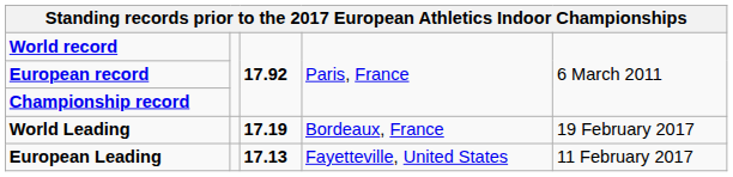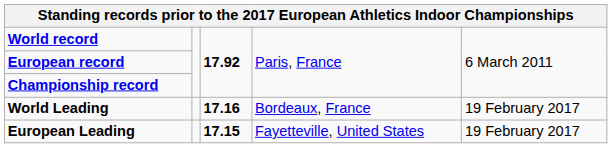 <table class="wikitable" width=75%>
 <tr>
 <th colspan="5">Standing records prior to the 2017 European Athletics Indoor Championships</th>
 </tr>
 <tr>
 <td><strong><a href='#'>World record</a></strong></td>
 <td rowspan=3></td>
 <td rowspan=3><strong>17.92</strong></td>
 <td rowspan=3><a href='#'>Paris</a>, <a href='#'>France</a></td>
 <td rowspan=3>6 March 2011</td>
 </tr>
 <tr>
 <td><strong><a href='#'>European record</a></strong></td>
 </tr>
 <tr>
 <td><strong><a href='#'>Championship record</a></strong></td>
 </tr>
 <tr>
 <td><strong>World Leading</strong></td>
 <td></td>
-<td><strong>17.19</strong></td>
+<td><strong>17.16</strong></td>
 <td><a href='#'>Bordeaux</a>, <a href='#'>France</a></td>
 <td>19 February 2017</td>
 </tr>
 <tr>
 <td><strong>European Leading</strong></td>
 <td></td>
-<td><strong>17.13</strong></td>
+<td><strong>17.15</strong></td>
 <td><a href='#'>Fayetteville</a>, <a href='#'>United States</a></td>
-<td>11 February 2017</td>
+<td>19 February 2017</td>
 </tr>
 </table>
